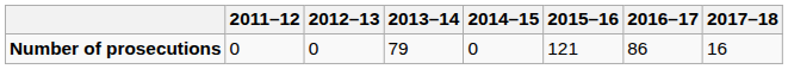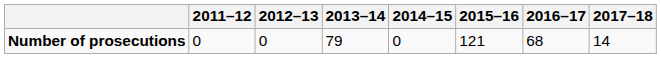 <table class="wikitable">
 <tr>
 <th></th>
 <th>2011–12</th>
 <th>2012–13</th>
 <th>2013–14</th>
 <th>2014–15</th>
 <th>2015–16</th>
 <th>2016–17</th>
 <th>2017–18</th>
 </tr>
 <tr>
 <td><strong>Number of prosecutions</strong></td>
 <td>0</td>
 <td>0</td>
 <td>79</td>
 <td>0</td>
 <td>121</td>
-<td>86</td>
-<td>16</td>
+<td>68</td>
+<td>14</td>
 </tr>
 </table>
